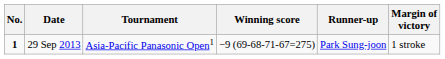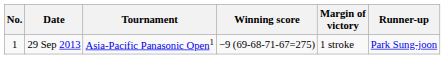 <table class="wikitable" style="font-size:95%;">
 <tr>
 <th>No.</th>
 <th>Date</th>
 <th>Tournament</th>
 <th>Winning score</th>
+<th>Margin of<br>victory</th>
 <th>Runner-up</th>
-<th>Margin of<br>victory</th>
 </tr>
 <tr>
-<td align=center><strong>1</strong></td>
+<td align=center>1</td>
 <td align=right>29 Sep <a href='#'>2013</a></td>
 <td><a href='#'>Asia-Pacific Panasonic Open</a><sup>1</sup></td>
 <td>−9 (69-68-71-67=275)</td>
+<td>1 stroke</td>
 <td> <a href='#'>Park Sung-joon</a></td>
-<td>1 stroke</td>
 </tr>
 </table>
